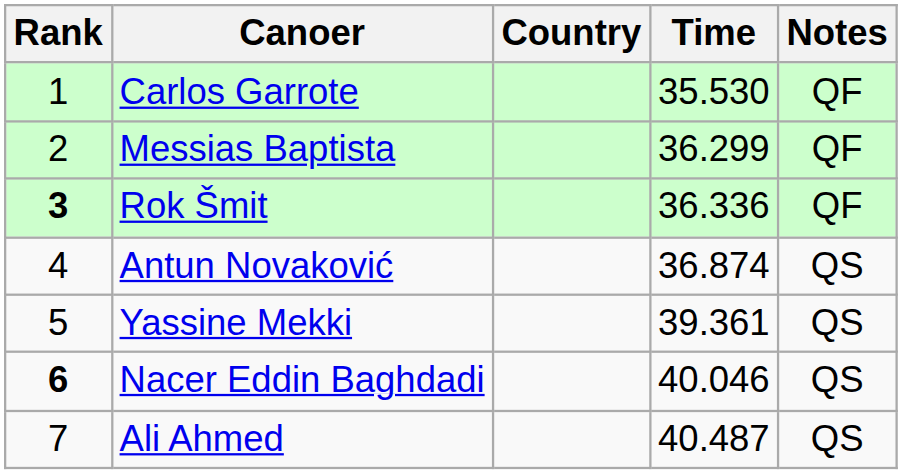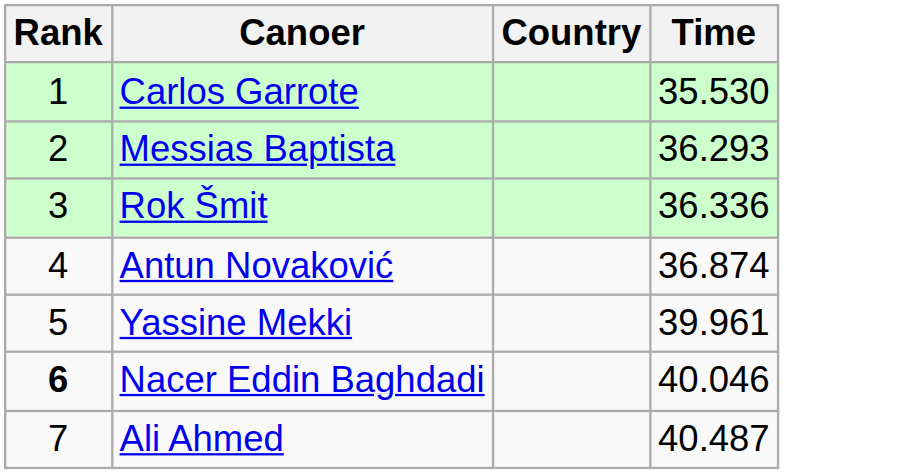 <table class="wikitable" style="text-align:center;">
 <tr>
 <th>Rank</th>
 <th>Canoer</th>
 <th>Country</th>
 <th>Time</th>
-<th>Notes</th>
 </tr>
 <tr bgcolor=ccffcc>
 <td>1</td>
 <td align="left"><a href='#'>Carlos Garrote</a></td>
 <td align="left"></td>
 <td>35.530</td>
-<td>QF</td>
 </tr>
 <tr bgcolor=ccffcc>
 <td>2</td>
 <td align="left"><a href='#'>Messias Baptista</a></td>
 <td align="left"></td>
-<td>36.299</td>
-<td>QF</td>
+<td>36.293</td>
 </tr>
 <tr bgcolor=ccffcc>
-<td><strong>3</strong></td>
+<td>3</td>
 <td align="left"><a href='#'>Rok Šmit</a></td>
 <td align="left"></td>
 <td>36.336</td>
-<td>QF</td>
 </tr>
 <tr>
 <td>4</td>
 <td align="left"><a href='#'>Antun Novaković</a></td>
 <td align="left"></td>
 <td>36.874</td>
-<td>QS</td>
 </tr>
 <tr>
 <td>5</td>
 <td align="left"><a href='#'>Yassine Mekki</a></td>
 <td align="left"></td>
-<td>39.361</td>
-<td>QS</td>
+<td>39.961</td>
 </tr>
 <tr>
 <td><strong>6</strong></td>
 <td align="left"><a href='#'>Nacer Eddin Baghdadi</a></td>
 <td align="left"></td>
 <td>40.046</td>
-<td>QS</td>
 </tr>
 <tr>
 <td>7</td>
 <td align="left"><a href='#'>Ali Ahmed</a></td>
 <td align="left"></td>
 <td>40.487</td>
-<td>QS</td>
 </tr>
 </table>
